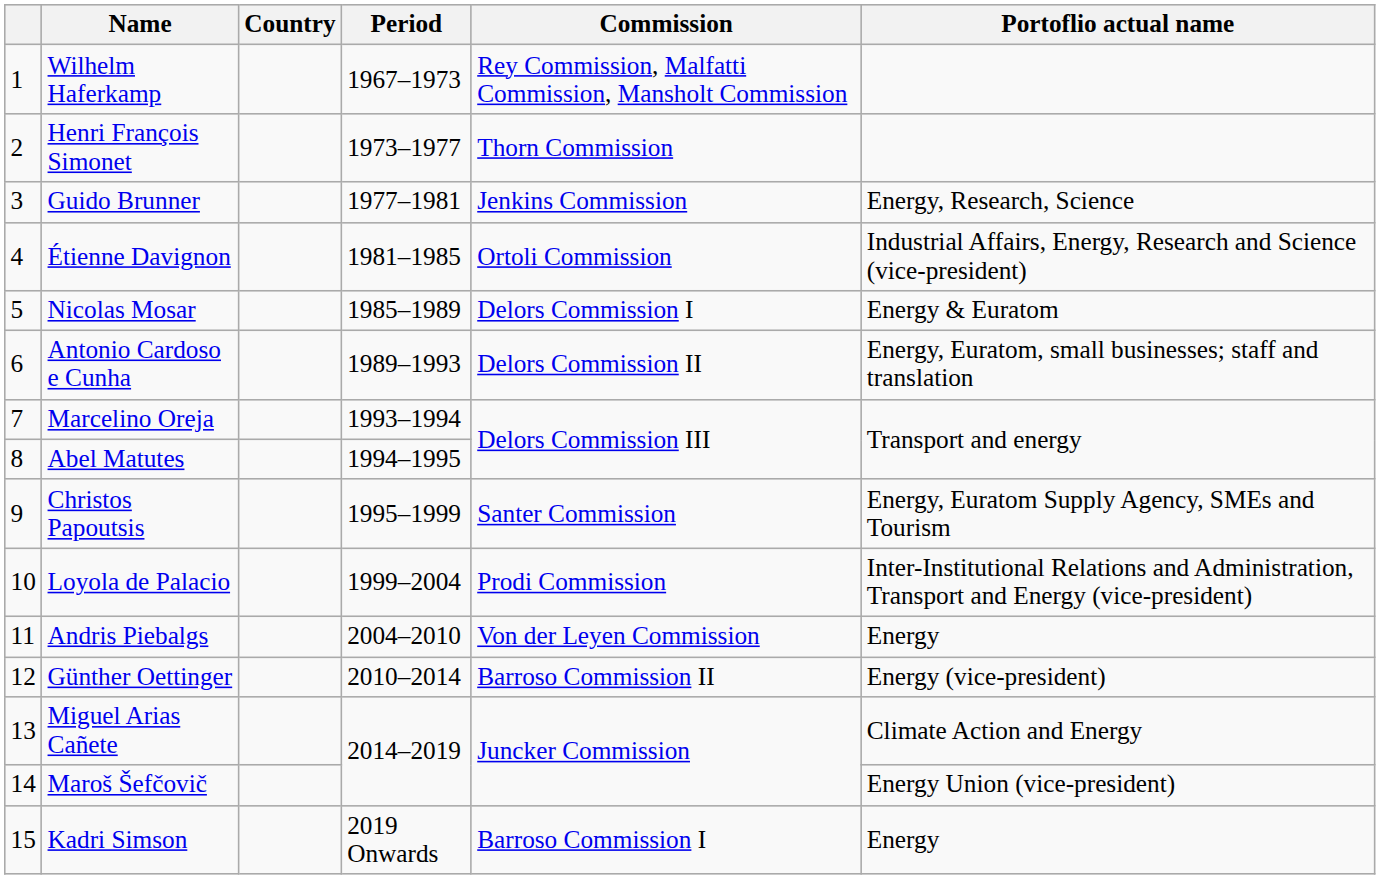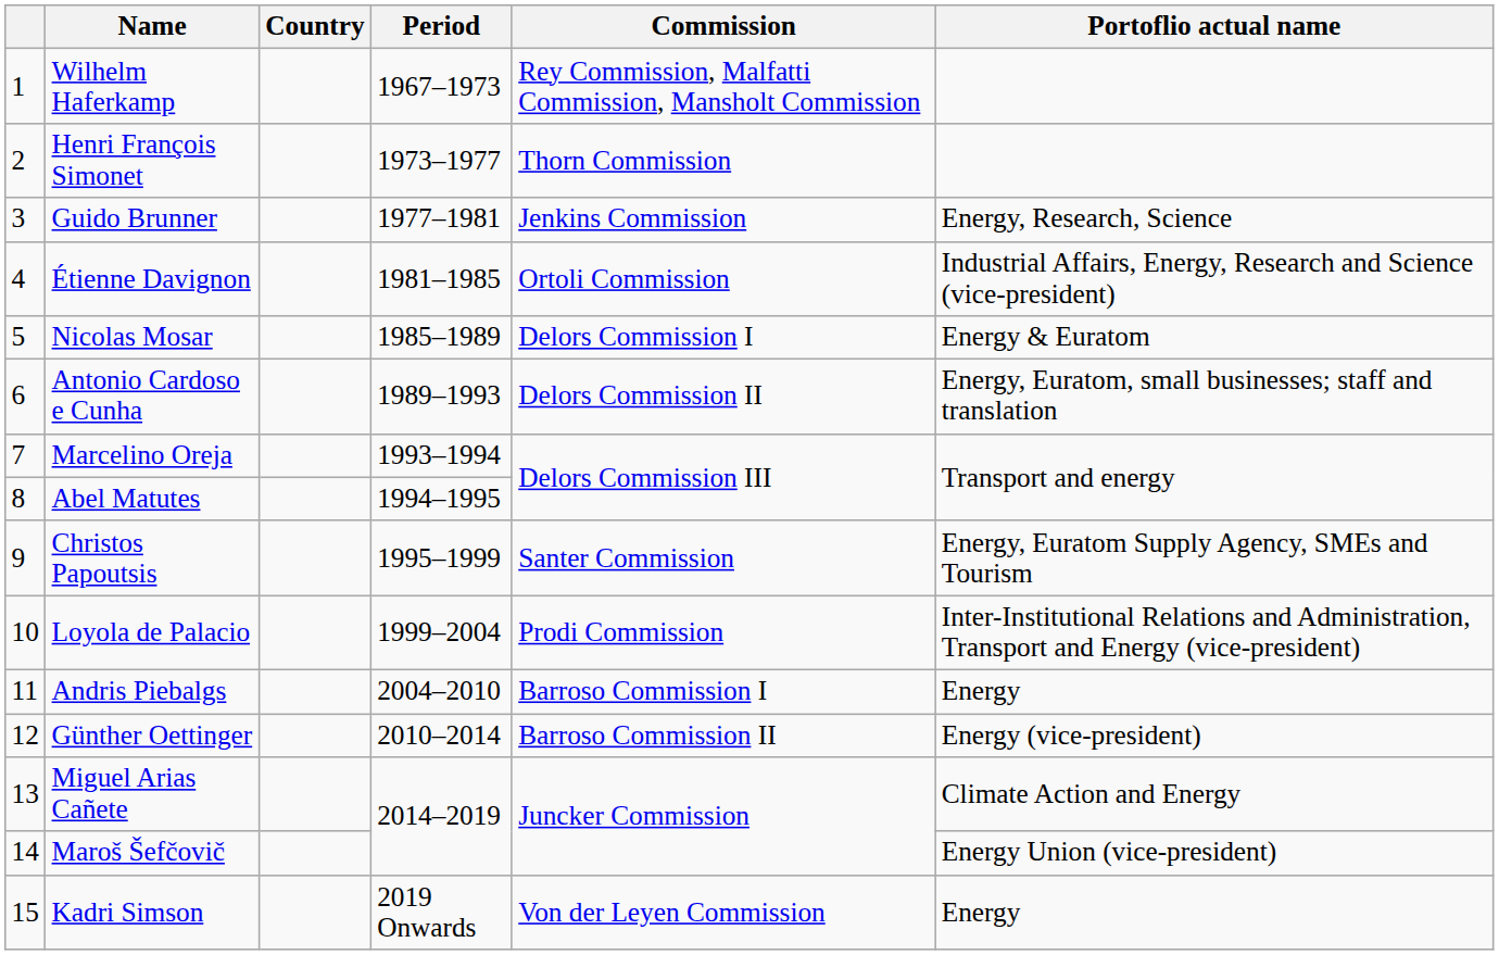 <table class="wikitable">
 <tr>
 <th></th>
 <th>Name</th>
 <th>Country</th>
 <th>Period</th>
 <th>Commission</th>
 <th>Portoflio actual name</th>
 </tr>
 <tr>
 <td>1</td>
 <td><a href='#'>Wilhelm Haferkamp</a></td>
 <td></td>
 <td>1967–1973</td>
 <td><a href='#'>Rey Commission</a>, <a href='#'>Malfatti Commission</a>, <a href='#'>Mansholt Commission</a></td>
 <td></td>
 </tr>
 <tr>
 <td>2</td>
 <td><a href='#'>Henri François Simonet</a></td>
 <td></td>
 <td>1973–1977</td>
 <td><a href='#'>Thorn Commission</a></td>
 <td></td>
 </tr>
 <tr>
 <td>3</td>
 <td><a href='#'>Guido Brunner</a></td>
 <td></td>
 <td>1977–1981</td>
 <td><a href='#'>Jenkins Commission</a></td>
 <td>Energy, Research, Science</td>
 </tr>
 <tr>
 <td>4</td>
 <td><a href='#'>Étienne Davignon</a></td>
 <td></td>
 <td>1981–1985</td>
 <td><a href='#'>Ortoli Commission</a></td>
 <td>Industrial Affairs, Energy, Research and Science (vice-president)</td>
 </tr>
 <tr>
 <td>5</td>
 <td><a href='#'>Nicolas Mosar</a></td>
 <td></td>
 <td>1985–1989</td>
 <td><a href='#'>Delors Commission</a> I</td>
 <td>Energy & Euratom</td>
 </tr>
 <tr>
 <td>6</td>
 <td><a href='#'>Antonio Cardoso e Cunha</a></td>
 <td></td>
 <td>1989–1993</td>
 <td><a href='#'>Delors Commission</a> II</td>
 <td>Energy, Euratom, small businesses; staff and translation</td>
 </tr>
 <tr>
 <td>7</td>
 <td><a href='#'>Marcelino Oreja</a></td>
 <td></td>
 <td>1993–1994</td>
 <td rowspan="2"><a href='#'>Delors Commission</a> III</td>
 <td rowspan="2">Transport and energy</td>
 </tr>
 <tr>
 <td>8</td>
 <td><a href='#'>Abel Matutes</a></td>
 <td></td>
 <td>1994–1995</td>
 </tr>
 <tr>
 <td>9</td>
 <td><a href='#'>Christos Papoutsis</a></td>
 <td></td>
 <td>1995–1999</td>
 <td><a href='#'>Santer Commission</a></td>
 <td>Energy, Euratom Supply Agency, SMEs and Tourism</td>
 </tr>
 <tr>
 <td>10</td>
 <td><a href='#'>Loyola de Palacio</a></td>
 <td></td>
 <td>1999–2004</td>
 <td><a href='#'>Prodi Commission</a></td>
 <td>Inter-Institutional Relations and Administration, Transport and Energy (vice-president)</td>
 </tr>
 <tr>
 <td>11</td>
 <td><a href='#'>Andris Piebalgs</a></td>
 <td></td>
 <td>2004–2010</td>
-<td><a href='#'>Von der Leyen Commission</a></td>
+<td><a href='#'>Barroso Commission</a> I</td>
 <td>Energy</td>
 </tr>
 <tr>
 <td>12</td>
 <td><a href='#'>Günther Oettinger</a></td>
 <td></td>
 <td>2010–2014</td>
 <td><a href='#'>Barroso Commission</a> II</td>
 <td>Energy (vice-president)</td>
 </tr>
 <tr>
 <td>13</td>
 <td><a href='#'>Miguel Arias Cañete</a></td>
 <td></td>
 <td rowspan="2">2014–2019</td>
 <td rowspan="2"><a href='#'>Juncker Commission</a></td>
 <td>Climate Action and Energy</td>
 </tr>
 <tr>
 <td>14</td>
 <td><a href='#'>Maroš Šefčovič</a></td>
 <td></td>
 <td>Energy Union (vice-president)</td>
 </tr>
 <tr>
 <td>15</td>
 <td><a href='#'>Kadri Simson</a></td>
 <td></td>
 <td>2019 Onwards</td>
-<td><a href='#'>Barroso Commission</a> I</td>
+<td><a href='#'>Von der Leyen Commission</a></td>
 <td>Energy</td>
 </tr>
 </table>
